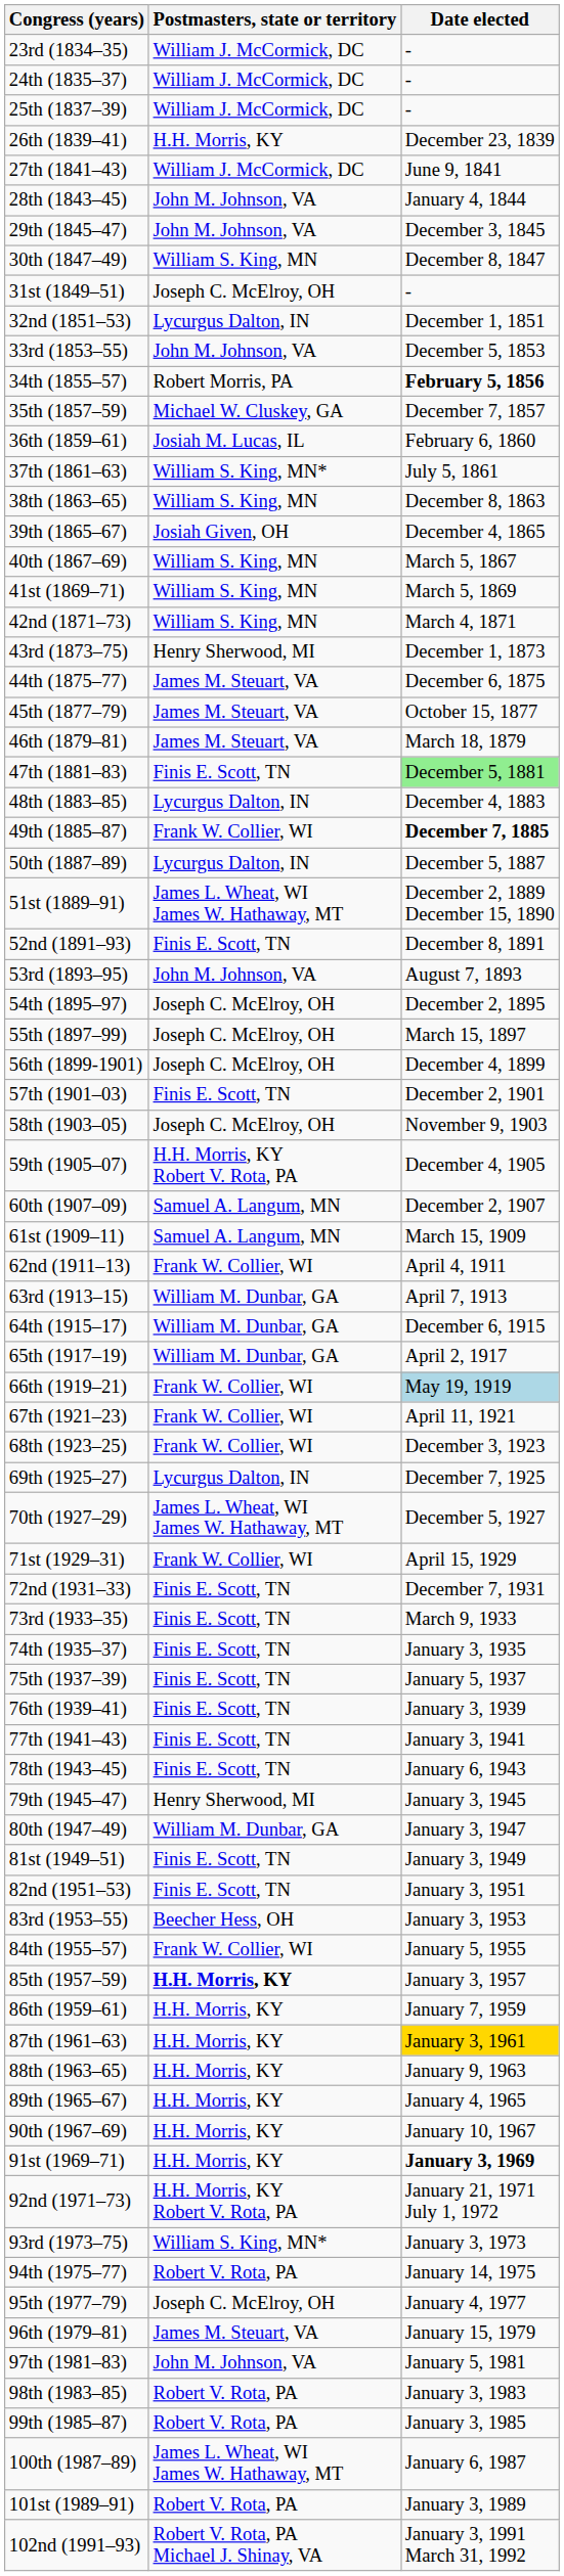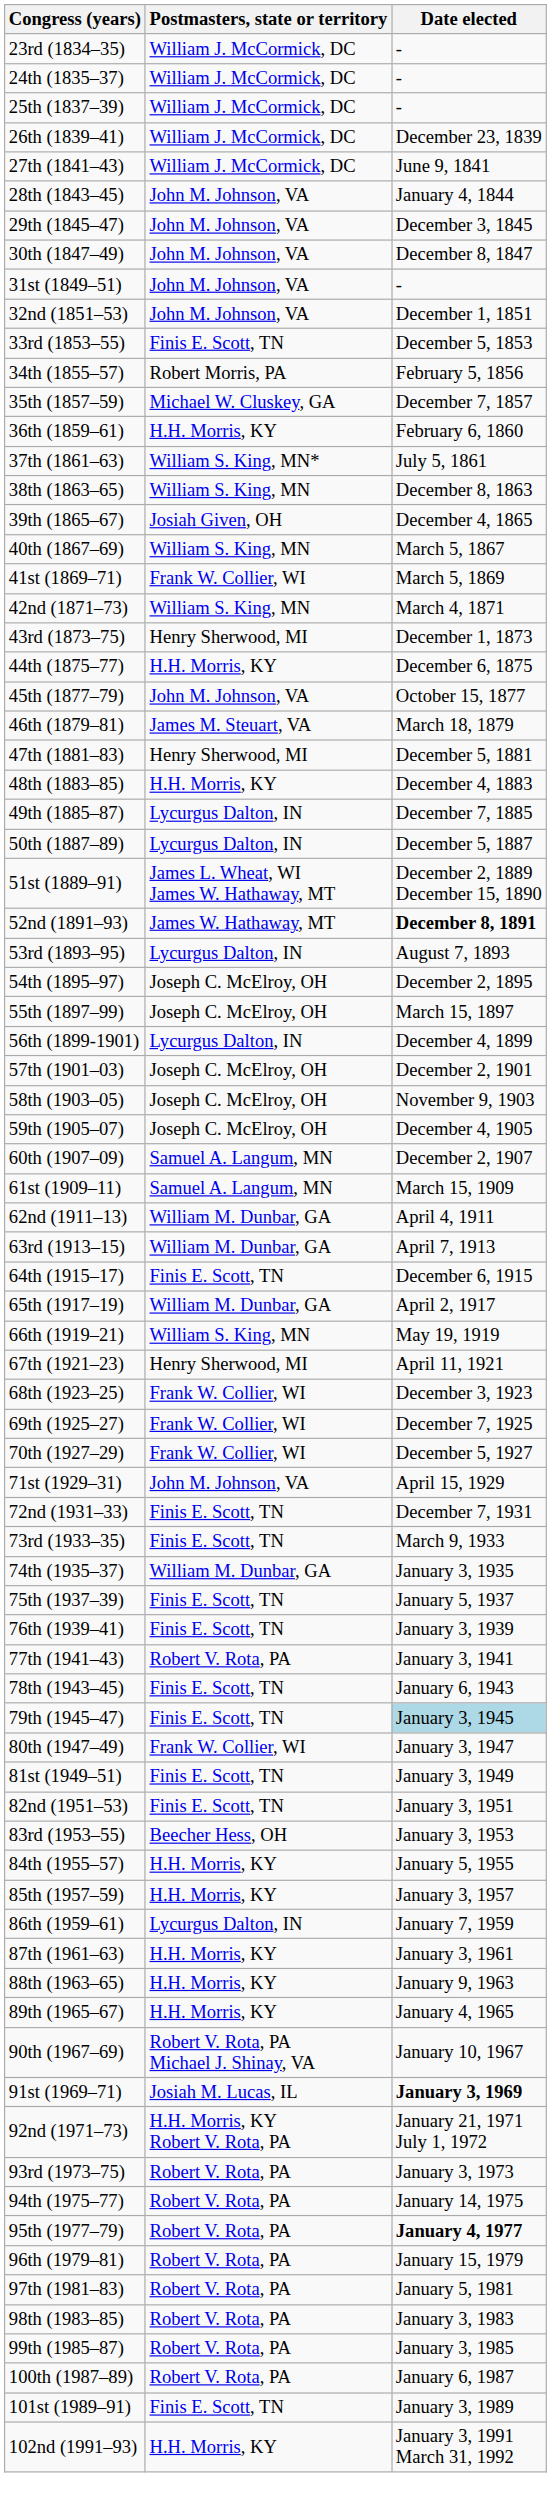 <table class=wikitable>
 <tr>
 <th>Congress (years)</th>
 <th>Postmasters, state or territory</th>
 <th>Date elected</th>
 </tr>
 <tr>
 <td>23rd (1834–35)</td>
 <td><a href='#'>William J. McCormick</a>, DC</td>
 <td>-</td>
 </tr>
 <tr>
 <td>24th (1835–37)</td>
 <td><a href='#'>William J. McCormick</a>, DC</td>
 <td>-</td>
 </tr>
 <tr>
 <td>25th (1837–39)</td>
 <td><a href='#'>William J. McCormick</a>, DC</td>
 <td>-</td>
 </tr>
 <tr>
 <td>26th (1839–41)</td>
-<td><a href='#'>H.H. Morris</a>, KY</td>
+<td><a href='#'>William J. McCormick</a>, DC</td>
 <td>December 23, 1839</td>
 </tr>
 <tr>
 <td>27th (1841–43)</td>
 <td><a href='#'>William J. McCormick</a>, DC</td>
 <td>June 9, 1841</td>
 </tr>
 <tr>
 <td>28th (1843–45)</td>
 <td><a href='#'>John M. Johnson</a>, VA</td>
 <td>January 4, 1844</td>
 </tr>
 <tr>
 <td>29th (1845–47)</td>
 <td><a href='#'>John M. Johnson</a>, VA</td>
 <td>December 3, 1845</td>
 </tr>
 <tr>
 <td>30th (1847–49)</td>
-<td><a href='#'>William S. King</a>, MN</td>
+<td><a href='#'>John M. Johnson</a>, VA</td>
 <td>December 8, 1847</td>
 </tr>
 <tr>
 <td>31st (1849–51)</td>
-<td>Joseph C. McElroy, OH</td>
+<td><a href='#'>John M. Johnson</a>, VA</td>
 <td>-</td>
 </tr>
 <tr>
 <td>32nd (1851–53)</td>
-<td><a href='#'>Lycurgus Dalton</a>, IN</td>
+<td><a href='#'>John M. Johnson</a>, VA</td>
 <td>December 1, 1851</td>
 </tr>
 <tr>
 <td>33rd (1853–55)</td>
-<td><a href='#'>John M. Johnson</a>, VA</td>
+<td><a href='#'>Finis E. Scott</a>, TN</td>
 <td>December 5, 1853</td>
 </tr>
 <tr>
 <td>34th (1855–57)</td>
 <td>Robert Morris, PA</td>
-<td><strong>February 5, 1856</strong></td>
+<td>February 5, 1856</td>
 </tr>
 <tr>
 <td>35th (1857–59)</td>
 <td><a href='#'>Michael W. Cluskey</a>, GA</td>
 <td>December 7, 1857</td>
 </tr>
 <tr>
 <td>36th (1859–61)</td>
-<td><a href='#'>Josiah M. Lucas</a>, IL</td>
+<td><a href='#'>H.H. Morris</a>, KY</td>
 <td>February 6, 1860</td>
 </tr>
 <tr>
 <td>37th (1861–63)</td>
 <td><a href='#'>William S. King</a>, MN*</td>
 <td>July 5, 1861</td>
 </tr>
 <tr>
 <td>38th (1863–65)</td>
 <td><a href='#'>William S. King</a>, MN</td>
 <td>December 8, 1863</td>
 </tr>
 <tr>
 <td>39th (1865–67)</td>
 <td><a href='#'>Josiah Given</a>, OH</td>
 <td>December 4, 1865</td>
 </tr>
 <tr>
 <td>40th (1867–69)</td>
 <td><a href='#'>William S. King</a>, MN</td>
 <td>March 5, 1867</td>
 </tr>
 <tr>
 <td>41st (1869–71)</td>
-<td><a href='#'>William S. King</a>, MN</td>
+<td><a href='#'>Frank W. Collier</a>, WI</td>
 <td>March 5, 1869</td>
 </tr>
 <tr>
 <td>42nd (1871–73)</td>
 <td><a href='#'>William S. King</a>, MN</td>
 <td>March 4, 1871</td>
 </tr>
 <tr>
 <td>43rd (1873–75)</td>
 <td>Henry Sherwood, MI</td>
 <td>December 1, 1873</td>
 </tr>
 <tr>
 <td>44th (1875–77)</td>
-<td><a href='#'>James M. Steuart</a>, VA</td>
+<td><a href='#'>H.H. Morris</a>, KY</td>
 <td>December 6, 1875</td>
 </tr>
 <tr>
 <td>45th (1877–79)</td>
-<td><a href='#'>James M. Steuart</a>, VA</td>
+<td><a href='#'>John M. Johnson</a>, VA</td>
 <td>October 15, 1877</td>
 </tr>
 <tr>
 <td>46th (1879–81)</td>
 <td><a href='#'>James M. Steuart</a>, VA</td>
 <td>March 18, 1879</td>
 </tr>
 <tr>
 <td>47th (1881–83)</td>
-<td><a href='#'>Finis E. Scott</a>, TN</td>
-<td style="background: lightgreen;">December 5, 1881</td>
+<td>Henry Sherwood, MI</td>
+<td>December 5, 1881</td>
 </tr>
 <tr>
 <td>48th (1883–85)</td>
-<td><a href='#'>Lycurgus Dalton</a>, IN</td>
+<td><a href='#'>H.H. Morris</a>, KY</td>
 <td>December 4, 1883</td>
 </tr>
 <tr>
 <td>49th (1885–87)</td>
-<td><a href='#'>Frank W. Collier</a>, WI</td>
-<td><strong>December 7, 1885</strong></td>
+<td><a href='#'>Lycurgus Dalton</a>, IN</td>
+<td>December 7, 1885</td>
 </tr>
 <tr>
 <td>50th (1887–89)</td>
 <td><a href='#'>Lycurgus Dalton</a>, IN</td>
 <td>December 5, 1887</td>
 </tr>
 <tr>
 <td>51st (1889–91)</td>
 <td><a href='#'>James L. Wheat</a>, WI<br><a href='#'>James W. Hathaway</a>, MT</td>
 <td>December 2, 1889<br>December 15, 1890</td>
 </tr>
 <tr>
 <td>52nd (1891–93)</td>
-<td><a href='#'>Finis E. Scott</a>, TN</td>
-<td>December 8, 1891</td>
+<td><a href='#'>James W. Hathaway</a>, MT</td>
+<td><strong>December 8, 1891</strong></td>
 </tr>
 <tr>
 <td>53rd (1893–95)</td>
-<td><a href='#'>John M. Johnson</a>, VA</td>
+<td><a href='#'>Lycurgus Dalton</a>, IN</td>
 <td>August 7, 1893</td>
 </tr>
 <tr>
 <td>54th (1895–97)</td>
 <td>Joseph C. McElroy, OH</td>
 <td>December 2, 1895</td>
 </tr>
 <tr>
 <td>55th (1897–99)</td>
 <td>Joseph C. McElroy, OH</td>
 <td>March 15, 1897</td>
 </tr>
 <tr>
 <td>56th (1899-1901)</td>
-<td>Joseph C. McElroy, OH</td>
+<td><a href='#'>Lycurgus Dalton</a>, IN</td>
 <td>December 4, 1899</td>
 </tr>
 <tr>
 <td>57th (1901–03)</td>
-<td><a href='#'>Finis E. Scott</a>, TN</td>
+<td>Joseph C. McElroy, OH</td>
 <td>December 2, 1901</td>
 </tr>
 <tr>
 <td>58th (1903–05)</td>
 <td>Joseph C. McElroy, OH</td>
 <td>November 9, 1903</td>
 </tr>
 <tr>
 <td>59th (1905–07)</td>
-<td><a href='#'>H.H. Morris</a>, KY<br><a href='#'>Robert V. Rota</a>, PA</td>
+<td>Joseph C. McElroy, OH</td>
 <td>December 4, 1905</td>
 </tr>
 <tr>
 <td>60th (1907–09)</td>
 <td><a href='#'>Samuel A. Langum</a>, MN</td>
 <td>December 2, 1907</td>
 </tr>
 <tr>
 <td>61st (1909–11)</td>
 <td><a href='#'>Samuel A. Langum</a>, MN</td>
 <td>March 15, 1909</td>
 </tr>
 <tr>
 <td>62nd (1911–13)</td>
-<td><a href='#'>Frank W. Collier</a>, WI</td>
+<td><a href='#'>William M. Dunbar</a>, GA</td>
 <td>April 4, 1911</td>
 </tr>
 <tr>
 <td>63rd (1913–15)</td>
 <td><a href='#'>William M. Dunbar</a>, GA</td>
 <td>April 7, 1913</td>
 </tr>
 <tr>
 <td>64th (1915–17)</td>
-<td><a href='#'>William M. Dunbar</a>, GA</td>
+<td><a href='#'>Finis E. Scott</a>, TN</td>
 <td>December 6, 1915</td>
 </tr>
 <tr>
 <td>65th (1917–19)</td>
 <td><a href='#'>William M. Dunbar</a>, GA</td>
 <td>April 2, 1917</td>
 </tr>
 <tr>
 <td>66th (1919–21)</td>
-<td><a href='#'>Frank W. Collier</a>, WI</td>
-<td style="background: lightblue;">May 19, 1919</td>
+<td><a href='#'>William S. King</a>, MN</td>
+<td>May 19, 1919</td>
 </tr>
 <tr>
 <td>67th (1921–23)</td>
-<td><a href='#'>Frank W. Collier</a>, WI</td>
+<td>Henry Sherwood, MI</td>
 <td>April 11, 1921</td>
 </tr>
 <tr>
 <td>68th (1923–25)</td>
 <td><a href='#'>Frank W. Collier</a>, WI</td>
 <td>December 3, 1923</td>
 </tr>
 <tr>
 <td>69th (1925–27)</td>
-<td><a href='#'>Lycurgus Dalton</a>, IN</td>
+<td><a href='#'>Frank W. Collier</a>, WI</td>
 <td>December 7, 1925</td>
 </tr>
 <tr>
 <td>70th (1927–29)</td>
-<td><a href='#'>James L. Wheat</a>, WI<br><a href='#'>James W. Hathaway</a>, MT</td>
+<td><a href='#'>Frank W. Collier</a>, WI</td>
 <td>December 5, 1927</td>
 </tr>
 <tr>
 <td>71st (1929–31)</td>
-<td><a href='#'>Frank W. Collier</a>, WI</td>
+<td><a href='#'>John M. Johnson</a>, VA</td>
 <td>April 15, 1929</td>
 </tr>
 <tr>
 <td>72nd (1931–33)</td>
 <td><a href='#'>Finis E. Scott</a>, TN</td>
 <td>December 7, 1931</td>
 </tr>
 <tr>
 <td>73rd (1933–35)</td>
 <td><a href='#'>Finis E. Scott</a>, TN</td>
 <td>March 9, 1933</td>
 </tr>
 <tr>
 <td>74th (1935–37)</td>
-<td><a href='#'>Finis E. Scott</a>, TN</td>
+<td><a href='#'>William M. Dunbar</a>, GA</td>
 <td>January 3, 1935</td>
 </tr>
 <tr>
 <td>75th (1937–39)</td>
 <td><a href='#'>Finis E. Scott</a>, TN</td>
 <td>January 5, 1937</td>
 </tr>
 <tr>
 <td>76th (1939–41)</td>
 <td><a href='#'>Finis E. Scott</a>, TN</td>
 <td>January 3, 1939</td>
 </tr>
 <tr>
 <td>77th (1941–43)</td>
-<td><a href='#'>Finis E. Scott</a>, TN</td>
+<td><a href='#'>Robert V. Rota</a>, PA</td>
 <td>January 3, 1941</td>
 </tr>
 <tr>
 <td>78th (1943–45)</td>
 <td><a href='#'>Finis E. Scott</a>, TN</td>
 <td>January 6, 1943</td>
 </tr>
 <tr>
 <td>79th (1945–47)</td>
-<td>Henry Sherwood, MI</td>
-<td>January 3, 1945</td>
+<td><a href='#'>Finis E. Scott</a>, TN</td>
+<td style="background: lightblue;">January 3, 1945</td>
 </tr>
 <tr>
 <td>80th (1947–49)</td>
-<td><a href='#'>William M. Dunbar</a>, GA</td>
+<td><a href='#'>Frank W. Collier</a>, WI</td>
 <td>January 3, 1947</td>
 </tr>
 <tr>
 <td>81st (1949–51)</td>
 <td><a href='#'>Finis E. Scott</a>, TN</td>
 <td>January 3, 1949</td>
 </tr>
 <tr>
 <td>82nd (1951–53)</td>
 <td><a href='#'>Finis E. Scott</a>, TN</td>
 <td>January 3, 1951</td>
 </tr>
 <tr>
 <td>83rd (1953–55)</td>
 <td><a href='#'>Beecher Hess</a>, OH</td>
 <td>January 3, 1953</td>
 </tr>
 <tr>
 <td>84th (1955–57)</td>
-<td><a href='#'>Frank W. Collier</a>, WI</td>
+<td><a href='#'>H.H. Morris</a>, KY</td>
 <td>January 5, 1955</td>
 </tr>
 <tr>
 <td>85th (1957–59)</td>
-<td><strong><a href='#'>H.H. Morris</a>, KY</strong></td>
+<td><a href='#'>H.H. Morris</a>, KY</td>
 <td>January 3, 1957</td>
 </tr>
 <tr>
 <td>86th (1959–61)</td>
-<td><a href='#'>H.H. Morris</a>, KY</td>
+<td><a href='#'>Lycurgus Dalton</a>, IN</td>
 <td>January 7, 1959</td>
 </tr>
 <tr>
 <td>87th (1961–63)</td>
 <td><a href='#'>H.H. Morris</a>, KY</td>
-<td style="background: gold;">January 3, 1961</td>
+<td>January 3, 1961</td>
 </tr>
 <tr>
 <td>88th (1963–65)</td>
 <td><a href='#'>H.H. Morris</a>, KY</td>
 <td>January 9, 1963</td>
 </tr>
 <tr>
 <td>89th (1965–67)</td>
 <td><a href='#'>H.H. Morris</a>, KY</td>
 <td>January 4, 1965</td>
 </tr>
 <tr>
 <td>90th (1967–69)</td>
-<td><a href='#'>H.H. Morris</a>, KY</td>
+<td><a href='#'>Robert V. Rota</a>, PA<br><a href='#'>Michael J. Shinay</a>, VA</td>
 <td>January 10, 1967</td>
 </tr>
 <tr>
 <td>91st (1969–71)</td>
-<td><a href='#'>H.H. Morris</a>, KY</td>
+<td><a href='#'>Josiah M. Lucas</a>, IL</td>
 <td><strong>January 3, 1969</strong></td>
 </tr>
 <tr>
 <td>92nd (1971–73)</td>
 <td><a href='#'>H.H. Morris</a>, KY<br><a href='#'>Robert V. Rota</a>, PA</td>
 <td>January 21, 1971 <br>July 1, 1972</td>
 </tr>
 <tr>
 <td>93rd (1973–75)</td>
-<td><a href='#'>William S. King</a>, MN*</td>
+<td><a href='#'>Robert V. Rota</a>, PA</td>
 <td>January 3, 1973</td>
 </tr>
 <tr>
 <td>94th (1975–77)</td>
 <td><a href='#'>Robert V. Rota</a>, PA</td>
 <td>January 14, 1975</td>
 </tr>
 <tr>
 <td>95th (1977–79)</td>
-<td>Joseph C. McElroy, OH</td>
-<td>January 4, 1977</td>
+<td><a href='#'>Robert V. Rota</a>, PA</td>
+<td><strong>January 4, 1977</strong></td>
 </tr>
 <tr>
 <td>96th (1979–81)</td>
-<td><a href='#'>James M. Steuart</a>, VA</td>
+<td><a href='#'>Robert V. Rota</a>, PA</td>
 <td>January 15, 1979</td>
 </tr>
 <tr>
 <td>97th (1981–83)</td>
-<td><a href='#'>John M. Johnson</a>, VA</td>
+<td><a href='#'>Robert V. Rota</a>, PA</td>
 <td>January 5, 1981</td>
 </tr>
 <tr>
 <td>98th (1983–85)</td>
 <td><a href='#'>Robert V. Rota</a>, PA</td>
 <td>January 3, 1983</td>
 </tr>
 <tr>
 <td>99th (1985–87)</td>
 <td><a href='#'>Robert V. Rota</a>, PA</td>
 <td>January 3, 1985</td>
 </tr>
 <tr>
 <td>100th (1987–89)</td>
-<td><a href='#'>James L. Wheat</a>, WI<br><a href='#'>James W. Hathaway</a>, MT</td>
+<td><a href='#'>Robert V. Rota</a>, PA</td>
 <td>January 6, 1987</td>
 </tr>
 <tr>
 <td>101st (1989–91)</td>
-<td><a href='#'>Robert V. Rota</a>, PA</td>
+<td><a href='#'>Finis E. Scott</a>, TN</td>
 <td>January 3, 1989</td>
 </tr>
 <tr>
 <td>102nd (1991–93)</td>
-<td><a href='#'>Robert V. Rota</a>, PA<br><a href='#'>Michael J. Shinay</a>, VA</td>
+<td><a href='#'>H.H. Morris</a>, KY</td>
 <td>January 3, 1991<br>March 31, 1992</td>
 </tr>
 </table>
